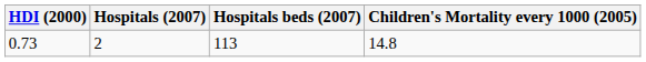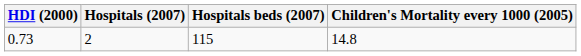 <table class="wikitable">
 <tr>
 <th><a href='#'>HDI</a> (2000)</th>
 <th>Hospitals (2007)</th>
 <th>Hospitals beds (2007)</th>
 <th>Children's Mortality every 1000 (2005)</th>
 </tr>
 <tr>
 <td>0.73</td>
 <td>2</td>
-<td>113</td>
+<td>115</td>
 <td>14.8</td>
 </tr>
 </table>
